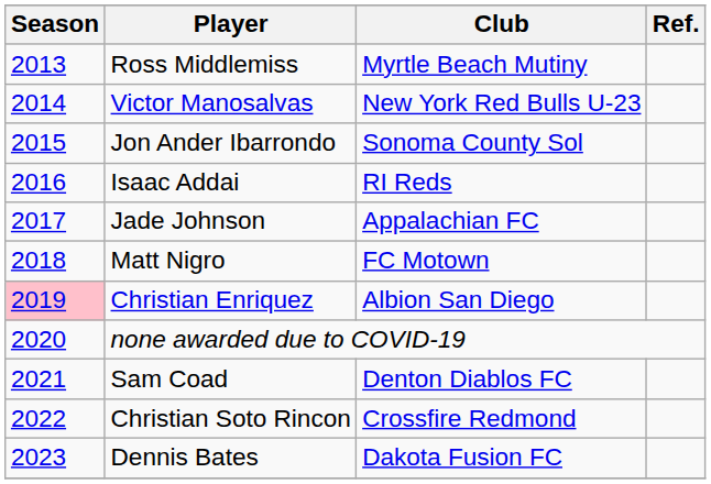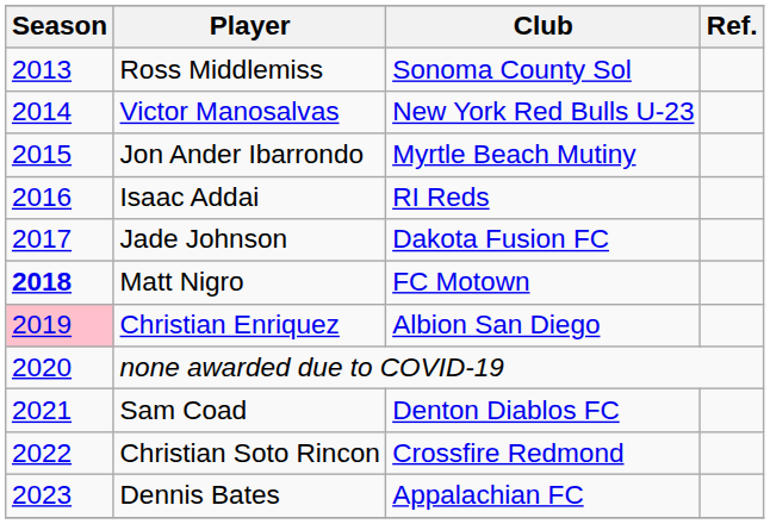 <table class='wikitable'>
 <tr>
 </tr>
 <tr>
 <th>Season</th>
 <th>Player</th>
 <th>Club</th>
 <th>Ref.</th>
 </tr>
 <tr>
 <td><a href='#'>2013</a></td>
 <td> Ross Middlemiss</td>
-<td><a href='#'>Myrtle Beach Mutiny</a></td>
+<td><a href='#'>Sonoma County Sol</a></td>
 <td></td>
 </tr>
 <tr>
 <td><a href='#'>2014</a></td>
 <td> <a href='#'>Victor Manosalvas</a></td>
 <td><a href='#'>New York Red Bulls U-23</a></td>
 <td></td>
 </tr>
 <tr>
 <td><a href='#'>2015</a></td>
 <td> Jon Ander Ibarrondo</td>
-<td><a href='#'>Sonoma County Sol</a></td>
+<td><a href='#'>Myrtle Beach Mutiny</a></td>
 <td></td>
 </tr>
 <tr>
 <td><a href='#'>2016</a></td>
 <td>Isaac Addai</td>
 <td><a href='#'>RI Reds</a></td>
 <td></td>
 </tr>
 <tr>
 <td><a href='#'>2017</a></td>
 <td>Jade Johnson</td>
-<td><a href='#'>Appalachian FC</a></td>
+<td><a href='#'>Dakota Fusion FC</a></td>
 <td></td>
 </tr>
 <tr>
-<td><a href='#'>2018</a></td>
+<td><strong><a href='#'>2018</a></strong></td>
 <td>Matt Nigro</td>
 <td><a href='#'>FC Motown</a></td>
 <td></td>
 </tr>
 <tr>
 <td style="background: pink;"><a href='#'>2019</a></td>
 <td> <a href='#'>Christian Enriquez</a></td>
 <td><a href='#'>Albion San Diego</a></td>
 <td></td>
 </tr>
 <tr>
 <td><a href='#'>2020</a></td>
 <td colspan=3><em>none awarded due to COVID-19</em></td>
 </tr>
 <tr>
 <td><a href='#'>2021</a></td>
 <td>Sam Coad</td>
 <td><a href='#'>Denton Diablos FC</a></td>
 <td></td>
 </tr>
 <tr>
 <td><a href='#'>2022</a></td>
 <td>Christian Soto Rincon</td>
 <td><a href='#'>Crossfire Redmond</a></td>
 <td></td>
 </tr>
 <tr>
 <td><a href='#'>2023</a></td>
 <td>Dennis Bates</td>
-<td><a href='#'>Dakota Fusion FC</a></td>
+<td><a href='#'>Appalachian FC</a></td>
 <td></td>
 </tr>
 <tr>
 </tr>
 </table>
